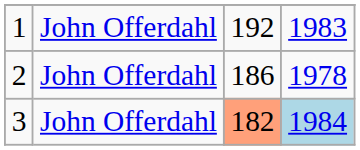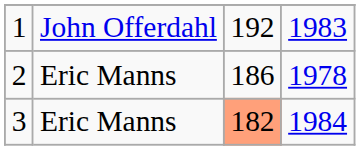 <table class="wikitable">
 <tr>
 </tr>
 <tr>
 <td>1</td>
 <td><a href='#'>John Offerdahl</a></td>
 <td>192</td>
 <td><a href='#'>1983</a></td>
 </tr>
 <tr>
 <td>2</td>
-<td><a href='#'>John Offerdahl</a></td>
+<td>Eric Manns</td>
 <td>186</td>
 <td><a href='#'>1978</a></td>
 </tr>
 <tr>
 <td>3</td>
-<td><a href='#'>John Offerdahl</a></td>
+<td>Eric Manns</td>
 <td style="background: lightsalmon;">182</td>
-<td style="background: lightblue;"><a href='#'>1984</a></td>
+<td><a href='#'>1984</a></td>
 </tr>
 </table>
